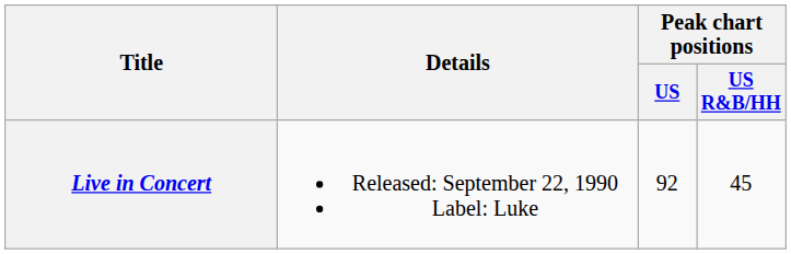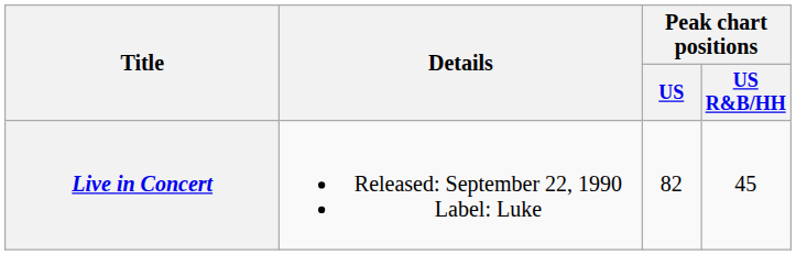 <table class="wikitable plainrowheaders" style="text-align:center;">
 <tr>
 <th scope="col" rowspan="2" style="width:12em;">Title</th>
 <th scope="col" rowspan="2" style="width:16em;">Details</th>
 <th scope="col" colspan="2">Peak chart positions</th>
 </tr>
 <tr>
 <th scope="col" style="width:2.5em;font-size:90%;"><a href='#'>US</a><br></th>
 <th scope="col" style="width:2.5em;font-size:90%;"><a href='#'>US R&B/HH</a><br></th>
 </tr>
 <tr>
 <th scope="row"><em><a href='#'>Live in Concert</a></em></th>
 <td><br><ul><li>Released: September 22, 1990</li><li>Label: Luke</li></ul></td>
-<td>92</td>
+<td>82</td>
 <td>45</td>
 </tr>
 </table>
